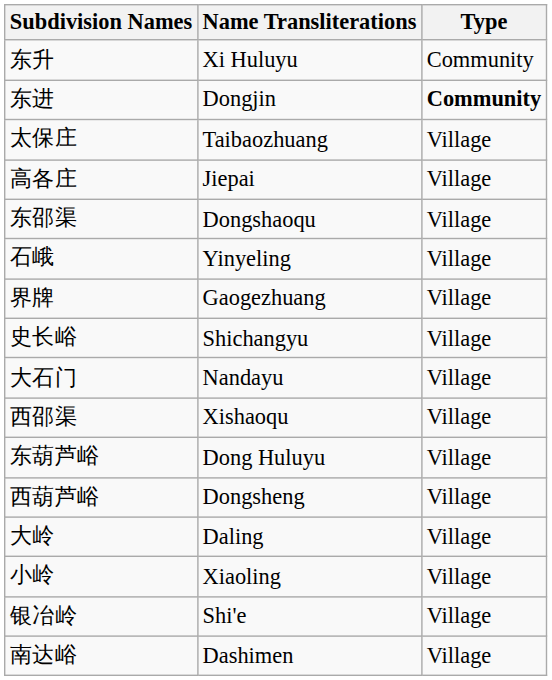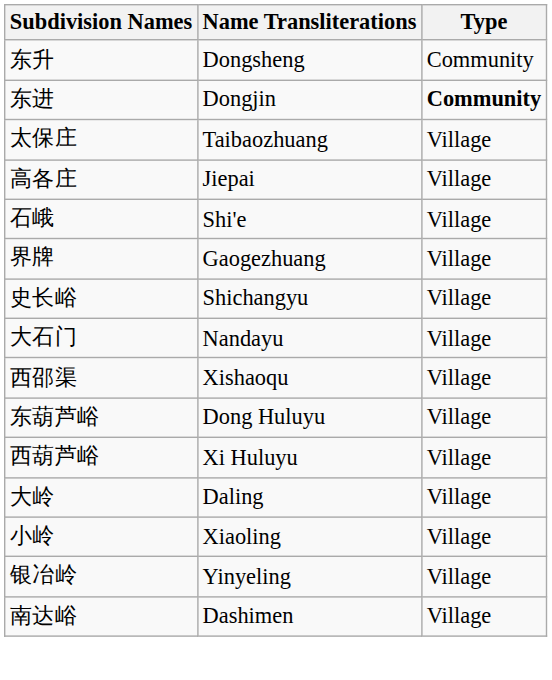 <table class="wikitable sortable">
 <tr>
 <th>Subdivision Names</th>
 <th>Name Transliterations</th>
 <th>Type</th>
 </tr>
 <tr>
 <td>东升</td>
-<td>Xi Huluyu</td>
+<td>Dongsheng</td>
 <td>Community</td>
 </tr>
 <tr>
 <td>东进</td>
 <td>Dongjin</td>
 <td><strong>Community</strong></td>
 </tr>
 <tr>
 <td>太保庄</td>
 <td>Taibaozhuang</td>
 <td>Village</td>
 </tr>
 <tr>
 <td>高各庄</td>
 <td>Jiepai</td>
 <td>Village</td>
 </tr>
 <tr>
-<td>东邵渠</td>
-<td>Dongshaoqu</td>
-<td>Village</td>
-</tr>
-<tr>
 <td>石峨</td>
-<td>Yinyeling</td>
+<td>Shi'e</td>
 <td>Village</td>
 </tr>
 <tr>
 <td>界牌</td>
 <td>Gaogezhuang</td>
 <td>Village</td>
 </tr>
 <tr>
 <td>史长峪</td>
 <td>Shichangyu</td>
 <td>Village</td>
 </tr>
 <tr>
 <td>大石门</td>
 <td>Nandayu</td>
 <td>Village</td>
 </tr>
 <tr>
 <td>西邵渠</td>
 <td>Xishaoqu</td>
 <td>Village</td>
 </tr>
 <tr>
 <td>东葫芦峪</td>
 <td>Dong Huluyu</td>
 <td>Village</td>
 </tr>
 <tr>
 <td>西葫芦峪</td>
-<td>Dongsheng</td>
+<td>Xi Huluyu</td>
 <td>Village</td>
 </tr>
 <tr>
 <td>大岭</td>
 <td>Daling</td>
 <td>Village</td>
 </tr>
 <tr>
 <td>小岭</td>
 <td>Xiaoling</td>
 <td>Village</td>
 </tr>
 <tr>
 <td>银冶岭</td>
-<td>Shi'e</td>
+<td>Yinyeling</td>
 <td>Village</td>
 </tr>
 <tr>
 <td>南达峪</td>
 <td>Dashimen</td>
 <td>Village</td>
 </tr>
 </table>
